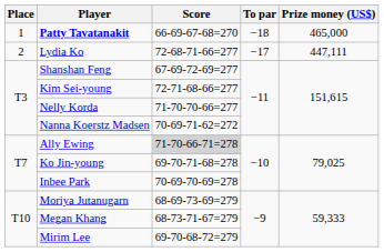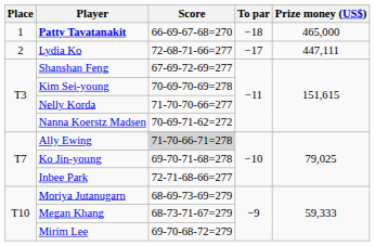 <table class="wikitable">
 <tr>
 <th>Place</th>
 <th>Player</th>
 <th>Score</th>
 <th>To par</th>
 <th>Prize money (<a href='#'>US$</a>)</th>
 </tr>
 <tr>
 <td align=center>1</td>
 <td> <strong><a href='#'>Patty Tavatanakit</a></strong></td>
 <td>66-69-67-68=270</td>
 <td align=center>−18</td>
 <td align=center>465,000</td>
 </tr>
 <tr>
 <td align=center>2</td>
 <td> <a href='#'>Lydia Ko</a></td>
 <td>72-68-71-66=277</td>
 <td align=center>−17</td>
 <td align=center>447,111</td>
 </tr>
 <tr>
 <td align=center rowspan=4>T3</td>
 <td> <a href='#'>Shanshan Feng</a></td>
 <td>67-69-72-69=277</td>
 <td align=center rowspan=4>−11</td>
 <td align=center rowspan=4>151,615</td>
 </tr>
 <tr>
 <td> <a href='#'>Kim Sei-young</a></td>
-<td>72-71-68-66=277</td>
+<td>70-69-70-69=278</td>
 </tr>
 <tr>
 <td> <a href='#'>Nelly Korda</a></td>
 <td>71-70-70-66=277</td>
 </tr>
 <tr>
 <td> <a href='#'>Nanna Koerstz Madsen</a></td>
 <td>70-69-71-62=272</td>
 </tr>
 <tr>
 <td align=center rowspan=3>T7</td>
 <td> <a href='#'>Ally Ewing</a></td>
 <td style="background: lightgrey;">71-70-66-71=278</td>
 <td align=center rowspan=3>−10</td>
 <td align=center rowspan=3>79,025</td>
 </tr>
 <tr>
 <td> <a href='#'>Ko Jin-young</a></td>
 <td>69-70-71-68=278</td>
 </tr>
 <tr>
 <td> <a href='#'>Inbee Park</a></td>
-<td>70-69-70-69=278</td>
+<td>72-71-68-66=277</td>
 </tr>
 <tr>
 <td align=center rowspan=3>T10</td>
 <td> <a href='#'>Moriya Jutanugarn</a></td>
 <td>68-69-73-69=279</td>
 <td align=center rowspan=3>−9</td>
 <td align=center rowspan=3>59,333</td>
 </tr>
 <tr>
 <td> <a href='#'>Megan Khang</a></td>
 <td>68-73-71-67=279</td>
 </tr>
 <tr>
 <td> <a href='#'>Mirim Lee</a></td>
 <td>69-70-68-72=279</td>
 </tr>
 </table>
